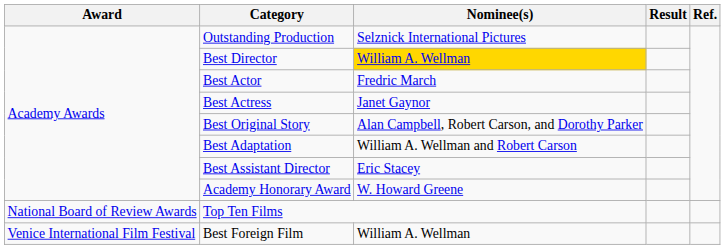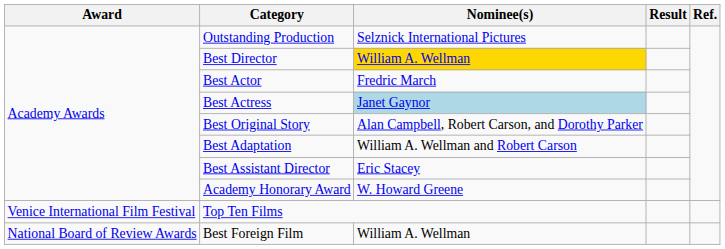 <table class="wikitable plainrowheaders">
 <tr>
 <th>Award</th>
 <th>Category</th>
 <th>Nominee(s)</th>
 <th>Result</th>
 <th>Ref.</th>
 </tr>
 <tr>
 <td rowspan="8"><a href='#'>Academy Awards</a></td>
 <td><a href='#'>Outstanding Production</a></td>
 <td><a href='#'>Selznick International Pictures</a></td>
 <td></td>
 <td align="center" rowspan="8"></td>
 </tr>
 <tr>
 <td><a href='#'>Best Director</a></td>
 <td style="background: gold;"><a href='#'>William A. Wellman</a></td>
 <td></td>
 </tr>
 <tr>
 <td><a href='#'>Best Actor</a></td>
 <td><a href='#'>Fredric March</a></td>
 <td></td>
 </tr>
 <tr>
 <td><a href='#'>Best Actress</a></td>
-<td><a href='#'>Janet Gaynor</a></td>
+<td style="background: lightblue;"><a href='#'>Janet Gaynor</a></td>
 <td></td>
 </tr>
 <tr>
 <td><a href='#'>Best Original Story</a></td>
 <td><a href='#'>Alan Campbell</a>, Robert Carson, and <a href='#'>Dorothy Parker</a></td>
 <td></td>
 </tr>
 <tr>
 <td><a href='#'>Best Adaptation</a></td>
 <td>William A. Wellman and <a href='#'>Robert Carson</a></td>
 <td></td>
 </tr>
 <tr>
 <td><a href='#'>Best Assistant Director</a></td>
 <td><a href='#'>Eric Stacey</a></td>
 <td></td>
 </tr>
 <tr>
 <td><a href='#'>Academy Honorary Award</a></td>
 <td><a href='#'>W. Howard Greene</a></td>
 <td></td>
 </tr>
 <tr>
-<td><a href='#'>National Board of Review Awards</a></td>
+<td><a href='#'>Venice International Film Festival</a></td>
 <td colspan="2"><a href='#'>Top Ten Films</a></td>
 <td></td>
 <td align="center"></td>
 </tr>
 <tr>
-<td><a href='#'>Venice International Film Festival</a></td>
+<td><a href='#'>National Board of Review Awards</a></td>
 <td>Best Foreign Film</td>
 <td>William A. Wellman</td>
 <td></td>
 <td align="center"></td>
 </tr>
 </table>
